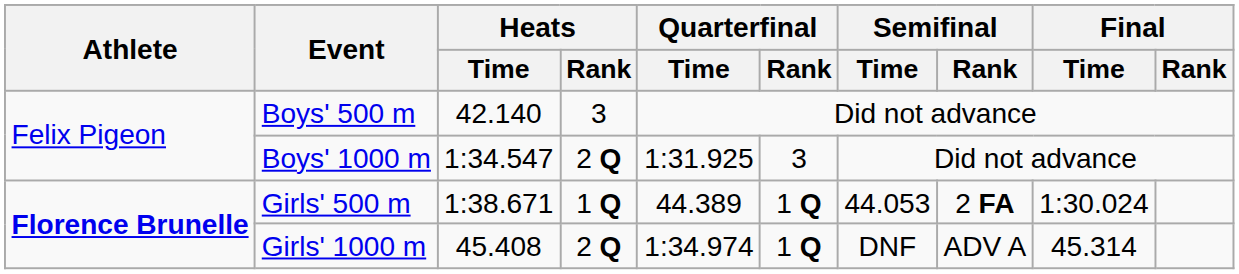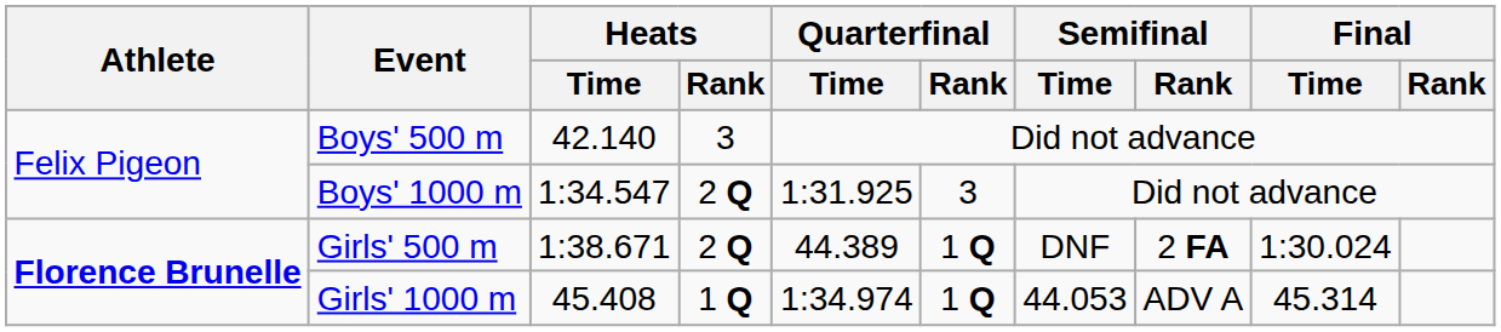 <table class="wikitable" style="font-size:90%">
 <tr>
 <th rowspan=2>Athlete</th>
 <th rowspan=2>Event</th>
 <th colspan=2>Heats</th>
 <th colspan=2>Quarterfinal</th>
 <th colspan=2>Semifinal</th>
 <th colspan=2>Final</th>
 </tr>
 <tr style="font-size:95%">
 <th>Time</th>
 <th>Rank</th>
 <th>Time</th>
 <th>Rank</th>
 <th>Time</th>
 <th>Rank</th>
 <th>Time</th>
 <th>Rank</th>
 </tr>
 <tr align=center>
 <td align=left rowspan=2><a href='#'>Felix Pigeon</a></td>
 <td align=left><a href='#'>Boys' 500 m</a></td>
 <td>42.140</td>
 <td>3</td>
 <td colspan=6>Did not advance</td>
 </tr>
 <tr align=center>
 <td align=left><a href='#'>Boys' 1000 m</a></td>
 <td>1:34.547</td>
 <td>2 <strong>Q</strong></td>
 <td>1:31.925</td>
 <td>3</td>
 <td colspan=4>Did not advance</td>
 </tr>
 <tr align=center>
 <td align=left rowspan=2><strong><a href='#'>Florence Brunelle</a></strong></td>
 <td align=left><a href='#'>Girls' 500 m</a></td>
 <td>1:38.671</td>
-<td>1 <strong>Q</strong></td>
+<td>2 <strong>Q</strong></td>
 <td>44.389</td>
 <td>1 <strong>Q</strong></td>
-<td>44.053</td>
+<td>DNF</td>
 <td>2 <strong>FA</strong></td>
 <td>1:30.024</td>
 <td></td>
 </tr>
 <tr align=center>
 <td align=left><a href='#'>Girls' 1000 m</a></td>
 <td>45.408</td>
-<td>2 <strong>Q</strong></td>
+<td>1 <strong>Q</strong></td>
 <td>1:34.974</td>
 <td>1 <strong>Q</strong></td>
-<td>DNF</td>
+<td>44.053</td>
 <td>ADV A</td>
 <td>45.314</td>
 <td></td>
 </tr>
 </table>
